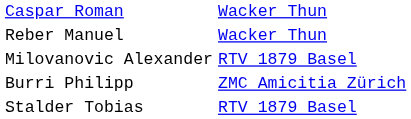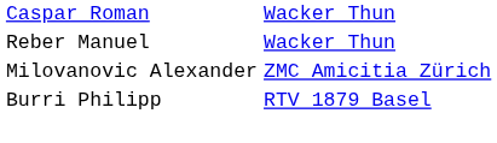 <table>
 <tr>
 <td valign=”top”></td>
 </tr>
 <tr>
 <td></td>
 <td><a href='#'>Caspar Roman</a></td>
 <td><a href='#'>Wacker Thun</a><br></td>
 </tr>
 <tr>
 <td></td>
 <td>Reber Manuel</td>
 <td><a href='#'>Wacker Thun</a><br></td>
 </tr>
 <tr>
 <td></td>
 <td>Milovanovic Alexander</td>
-<td><a href='#'>RTV 1879 Basel</a><br></td>
+<td><a href='#'>ZMC Amicitia Zürich</a><br></td>
 </tr>
 <tr>
 <td></td>
 <td>Burri Philipp</td>
-<td><a href='#'>ZMC Amicitia Zürich</a><br></td>
-</tr>
-<tr>
-<td></td>
-<td>Stalder Tobias</td>
 <td><a href='#'>RTV 1879 Basel</a><br></td>
 </tr>
 <tr>
 </tr>
 </table>
